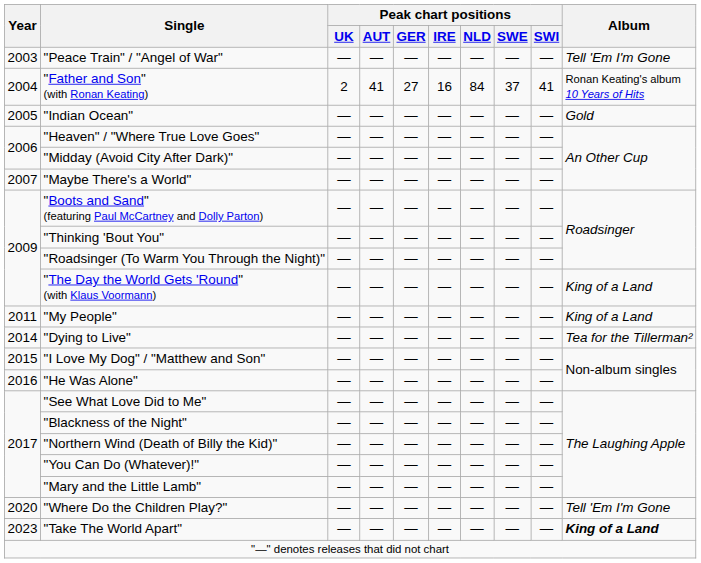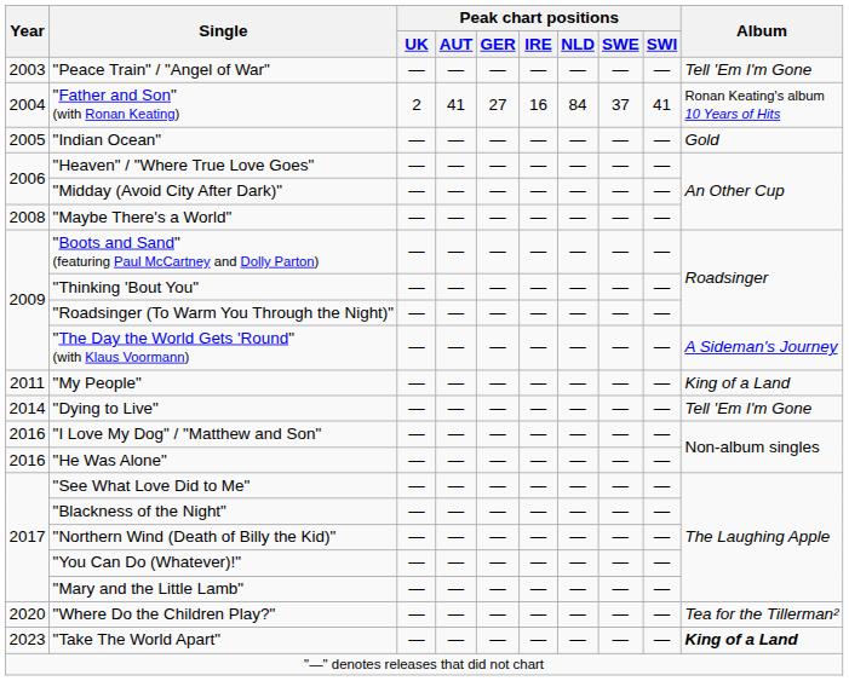 <table class="wikitable" style="text-align:center;">
 <tr>
 <th rowspan="2">Year</th>
 <th rowspan="2">Single</th>
 <th colspan="7">Peak chart positions</th>
 <th rowspan="2">Album</th>
 </tr>
 <tr>
 <th style="width:30px;"><a href='#'>UK</a><br></th>
 <th style="width:30px;"><a href='#'>AUT</a><br></th>
 <th style="width:30px;"><a href='#'>GER</a><br></th>
 <th style="width:30px;"><a href='#'>IRE</a><br></th>
 <th style="width:30px;"><a href='#'>NLD</a><br></th>
 <th style="width:30px;"><a href='#'>SWE</a><br></th>
 <th style="width:30px;"><a href='#'>SWI</a><br></th>
 </tr>
 <tr>
 <td>2003</td>
 <td style="text-align:left;">"Peace Train" / "Angel of War"</td>
 <td>—</td>
 <td>—</td>
 <td>—</td>
 <td>—</td>
 <td>—</td>
 <td>—</td>
 <td>—</td>
 <td style="text-align:left;"><em>Tell 'Em I'm Gone</em></td>
 </tr>
 <tr>
 <td>2004</td>
 <td style="text-align:left;">"<a href='#'>Father and Son</a>" <br><small>(with <a href='#'>Ronan Keating</a>)</small></td>
 <td>2</td>
 <td>41</td>
 <td>27</td>
 <td>16</td>
 <td>84</td>
 <td>37</td>
 <td>41</td>
 <td style="text-align:left;"><small>Ronan Keating's album <br> <em><a href='#'>10 Years of Hits</a></em></small></td>
 </tr>
 <tr>
 <td>2005</td>
 <td style="text-align:left;">"Indian Ocean"</td>
 <td>—</td>
 <td>—</td>
 <td>—</td>
 <td>—</td>
 <td>—</td>
 <td>—</td>
 <td>—</td>
 <td style="text-align:left;"><em>Gold</em></td>
 </tr>
 <tr>
 <td rowspan="2">2006</td>
 <td style="text-align:left;">"Heaven" / "Where True Love Goes"</td>
 <td>—</td>
 <td>—</td>
 <td>—</td>
 <td>—</td>
 <td>—</td>
 <td>—</td>
 <td>—</td>
 <td style="text-align:left;" rowspan="3"><em>An Other Cup</em></td>
 </tr>
 <tr>
 <td style="text-align:left;">"Midday (Avoid City After Dark)"</td>
 <td>—</td>
 <td>—</td>
 <td>—</td>
 <td>—</td>
 <td>—</td>
 <td>—</td>
 <td>—</td>
 </tr>
 <tr>
-<td>2007</td>
+<td>2008</td>
 <td style="text-align:left;">"Maybe There's a World"</td>
 <td>—</td>
 <td>—</td>
 <td>—</td>
 <td>—</td>
 <td>—</td>
 <td>—</td>
 <td>—</td>
 </tr>
 <tr>
 <td rowspan="4">2009</td>
 <td style="text-align:left;">"<a href='#'>Boots and Sand</a>" <br><small>(featuring <a href='#'>Paul McCartney</a> and <a href='#'>Dolly Parton</a>)</small></td>
 <td>—</td>
 <td>—</td>
 <td>—</td>
 <td>—</td>
 <td>—</td>
 <td>—</td>
 <td>—</td>
 <td style="text-align:left;" rowspan="3"><em>Roadsinger</em></td>
 </tr>
 <tr>
 <td style="text-align:left;">"Thinking 'Bout You"</td>
 <td>—</td>
 <td>—</td>
 <td>—</td>
 <td>—</td>
 <td>—</td>
 <td>—</td>
 <td>—</td>
 </tr>
 <tr>
 <td style="text-align:left;">"Roadsinger (To Warm You Through the Night)"</td>
 <td>—</td>
 <td>—</td>
 <td>—</td>
 <td>—</td>
 <td>—</td>
 <td>—</td>
 <td>—</td>
 </tr>
 <tr>
 <td style="text-align:left;">"<a href='#'>The Day the World Gets 'Round</a>" <br><small>(with <a href='#'>Klaus Voormann</a>)</small></td>
 <td>—</td>
 <td>—</td>
 <td>—</td>
 <td>—</td>
 <td>—</td>
 <td>—</td>
 <td>—</td>
-<td style="text-align:left;"><em>King of a Land</em></td>
+<td style="text-align:left;"><em><a href='#'>A Sideman's Journey</a></em></td>
 </tr>
 <tr>
 <td>2011</td>
 <td style="text-align:left;">"My People"</td>
 <td>—</td>
 <td>—</td>
 <td>—</td>
 <td>—</td>
 <td>—</td>
 <td>—</td>
 <td>—</td>
 <td style="text-align:left;"><em>King of a Land</em></td>
 </tr>
 <tr>
 <td>2014</td>
 <td style="text-align:left;">"Dying to Live"</td>
 <td>—</td>
 <td>—</td>
 <td>—</td>
 <td>—</td>
 <td>—</td>
 <td>—</td>
 <td>—</td>
-<td style="text-align:left;"><em>Tea for the Tillerman²</em></td>
+<td style="text-align:left;"><em>Tell 'Em I'm Gone</em></td>
 </tr>
 <tr>
-<td>2015</td>
+<td>2016</td>
 <td style="text-align:left;">"I Love My Dog" / "Matthew and Son"</td>
 <td>—</td>
 <td>—</td>
 <td>—</td>
 <td>—</td>
 <td>—</td>
 <td>—</td>
 <td>—</td>
 <td style="text-align:left;" rowspan="2">Non-album singles</td>
 </tr>
 <tr>
 <td>2016</td>
 <td style="text-align:left;">"He Was Alone"</td>
 <td>—</td>
 <td>—</td>
 <td>—</td>
 <td>—</td>
 <td>—</td>
 <td>—</td>
 <td>—</td>
 </tr>
 <tr>
 <td rowspan="5">2017</td>
 <td style="text-align:left;">"See What Love Did to Me"</td>
 <td>—</td>
 <td>—</td>
 <td>—</td>
 <td>—</td>
 <td>—</td>
 <td>—</td>
 <td>—</td>
 <td style="text-align:left;" rowspan="5"><em>The Laughing Apple</em></td>
 </tr>
 <tr>
 <td style="text-align:left;">"Blackness of the Night"</td>
 <td>—</td>
 <td>—</td>
 <td>—</td>
 <td>—</td>
 <td>—</td>
 <td>—</td>
 <td>—</td>
 </tr>
 <tr>
 <td style="text-align:left;">"Northern Wind (Death of Billy the Kid)"</td>
 <td>—</td>
 <td>—</td>
 <td>—</td>
 <td>—</td>
 <td>—</td>
 <td>—</td>
 <td>—</td>
 </tr>
 <tr>
 <td style="text-align:left;">"You Can Do (Whatever)!"</td>
 <td>—</td>
 <td>—</td>
 <td>—</td>
 <td>—</td>
 <td>—</td>
 <td>—</td>
 <td>—</td>
 </tr>
 <tr>
 <td style="text-align:left;">"Mary and the Little Lamb"</td>
 <td>—</td>
 <td>—</td>
 <td>—</td>
 <td>—</td>
 <td>—</td>
 <td>—</td>
 <td>—</td>
 </tr>
 <tr>
 <td>2020</td>
 <td style="text-align:left;">"Where Do the Children Play?"</td>
 <td>—</td>
 <td>—</td>
 <td>—</td>
 <td>—</td>
 <td>—</td>
 <td>—</td>
 <td>—</td>
-<td style="text-align:left;"><em>Tell 'Em I'm Gone</em></td>
+<td style="text-align:left;"><em>Tea for the Tillerman²</em></td>
 </tr>
 <tr>
 <td>2023</td>
 <td style="text-align:left;">"Take The World Apart"</td>
 <td>—</td>
 <td>—</td>
 <td>—</td>
 <td>—</td>
 <td>—</td>
 <td>—</td>
 <td>—</td>
 <td style="text-align:left;"><strong><em>King of a Land</em></strong></td>
 </tr>
 <tr>
 <td colspan="12" style="font-size:85%">"—" denotes releases that did not chart</td>
 </tr>
 </table>
